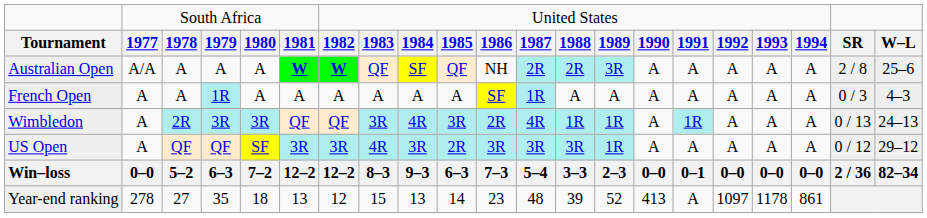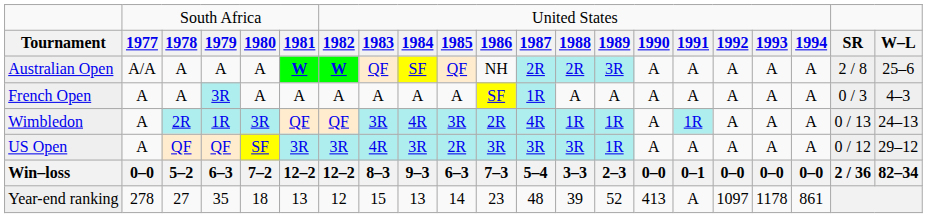 <table class=wikitable style=text-align:center;font-size:97%>
 <tr>
 <td></td>
 <td colspan="5">South Africa</td>
 <td colspan="13">United States</td>
 <td colspan="2"></td>
 </tr>
 <tr>
 <th>Tournament</th>
 <th><a href='#'>1977</a></th>
 <th><a href='#'>1978</a></th>
 <th><a href='#'>1979</a></th>
 <th><a href='#'>1980</a></th>
 <th><a href='#'>1981</a></th>
 <th><a href='#'>1982</a></th>
 <th><a href='#'>1983</a></th>
 <th><a href='#'>1984</a></th>
 <th><a href='#'>1985</a></th>
 <th><a href='#'>1986</a></th>
 <th><a href='#'>1987</a></th>
 <th><a href='#'>1988</a></th>
 <th><a href='#'>1989</a></th>
 <th><a href='#'>1990</a></th>
 <th><a href='#'>1991</a></th>
 <th><a href='#'>1992</a></th>
 <th><a href='#'>1993</a></th>
 <th><a href='#'>1994</a></th>
 <th>SR</th>
 <th>W–L</th>
 </tr>
 <tr>
 <td bgcolor=#efefef align=left><a href='#'>Australian Open</a></td>
 <td>A/A</td>
 <td>A</td>
 <td>A</td>
 <td>A</td>
 <td bgcolor=lime><a href='#'><strong>W</strong></a></td>
 <td bgcolor=lime><a href='#'><strong>W</strong></a></td>
 <td bgcolor=#ffebcd><a href='#'>QF</a></td>
 <td bgcolor=yellow><a href='#'>SF</a></td>
 <td bgcolor=#ffebcd><a href='#'>QF</a></td>
 <td>NH</td>
 <td bgcolor=#afeeee><a href='#'>2R</a></td>
 <td bgcolor=#afeeee><a href='#'>2R</a></td>
 <td bgcolor=#afeeee><a href='#'>3R</a></td>
 <td>A</td>
 <td>A</td>
 <td>A</td>
 <td>A</td>
 <td>A</td>
 <td bgcolor=#efefef>2 / 8</td>
 <td bgcolor=#efefef>25–6</td>
 </tr>
 <tr>
 <td bgcolor=#efefef align=left><a href='#'>French Open</a></td>
 <td>A</td>
 <td>A</td>
-<td bgcolor=#afeeee><a href='#'>1R</a></td>
+<td bgcolor=#afeeee><a href='#'>3R</a></td>
 <td>A</td>
 <td>A</td>
 <td>A</td>
 <td>A</td>
 <td>A</td>
 <td>A</td>
 <td bgcolor=yellow><a href='#'>SF</a></td>
 <td bgcolor=#afeeee><a href='#'>1R</a></td>
 <td>A</td>
 <td>A</td>
 <td>A</td>
 <td>A</td>
 <td>A</td>
 <td>A</td>
 <td>A</td>
 <td bgcolor=#efefef>0 / 3</td>
 <td bgcolor=#efefef>4–3</td>
 </tr>
 <tr>
 <td bgcolor=#efefef align=left><a href='#'>Wimbledon</a></td>
 <td>A</td>
 <td bgcolor=#afeeee><a href='#'>2R</a></td>
-<td bgcolor=#afeeee><a href='#'>3R</a></td>
+<td bgcolor=#afeeee><a href='#'>1R</a></td>
 <td bgcolor=#afeeee><a href='#'>3R</a></td>
 <td bgcolor=#ffebcd><a href='#'>QF</a></td>
 <td bgcolor=#ffebcd><a href='#'>QF</a></td>
 <td bgcolor=#afeeee><a href='#'>3R</a></td>
 <td bgcolor=#afeeee><a href='#'>4R</a></td>
 <td bgcolor=#afeeee><a href='#'>3R</a></td>
 <td bgcolor=#afeeee><a href='#'>2R</a></td>
 <td bgcolor=#afeeee><a href='#'>4R</a></td>
 <td bgcolor=#afeeee><a href='#'>1R</a></td>
 <td bgcolor=#afeeee><a href='#'>1R</a></td>
 <td>A</td>
 <td bgcolor=#afeeee><a href='#'>1R</a></td>
 <td>A</td>
 <td>A</td>
 <td>A</td>
 <td bgcolor=#efefef>0 / 13</td>
 <td bgcolor=#efefef>24–13</td>
 </tr>
 <tr>
 <td bgcolor=#efefef align=left><a href='#'>US Open</a></td>
 <td>A</td>
 <td bgcolor=#ffebcd><a href='#'>QF</a></td>
 <td bgcolor=#ffebcd><a href='#'>QF</a></td>
 <td bgcolor=yellow><a href='#'>SF</a></td>
 <td bgcolor=#afeeee><a href='#'>3R</a></td>
 <td bgcolor=#afeeee><a href='#'>3R</a></td>
 <td bgcolor=#afeeee><a href='#'>4R</a></td>
 <td bgcolor=#afeeee><a href='#'>3R</a></td>
 <td bgcolor=#afeeee><a href='#'>2R</a></td>
 <td bgcolor=#afeeee><a href='#'>3R</a></td>
 <td bgcolor=#afeeee><a href='#'>3R</a></td>
 <td bgcolor=#afeeee><a href='#'>3R</a></td>
 <td bgcolor=#afeeee><a href='#'>1R</a></td>
 <td>A</td>
 <td>A</td>
 <td>A</td>
 <td>A</td>
 <td>A</td>
 <td bgcolor=#efefef>0 / 12</td>
 <td bgcolor=#efefef>29–12</td>
 </tr>
 <tr>
 <th style=text-align:left>Win–loss</th>
 <th>0–0</th>
 <th>5–2</th>
 <th>6–3</th>
 <th>7–2</th>
 <th>12–2</th>
 <th>12–2</th>
 <th>8–3</th>
 <th>9–3</th>
 <th>6–3</th>
 <th>7–3</th>
 <th>5–4</th>
 <th>3–3</th>
 <th>2–3</th>
 <th>0–0</th>
 <th>0–1</th>
 <th>0–0</th>
 <th>0–0</th>
 <th>0–0</th>
 <th>2 / 36</th>
 <th>82–34</th>
 </tr>
 <tr>
 <td bgcolor=#EFEFEF align=left>Year-end ranking</td>
 <td>278</td>
 <td>27</td>
 <td>35</td>
 <td>18</td>
 <td>13</td>
 <td>12</td>
 <td>15</td>
 <td>13</td>
 <td>14</td>
 <td>23</td>
 <td>48</td>
 <td>39</td>
 <td>52</td>
 <td>413</td>
 <td>A</td>
 <td>1097</td>
 <td>1178</td>
 <td>861</td>
 <th colspan=2></th>
 </tr>
 </table>
